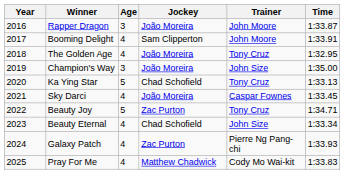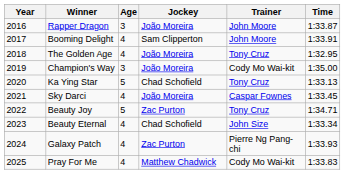 <table class="wikitable sortable" style="font-size:90%">
 <tr>
 <th style="width:60px">Year<br></th>
 <th style="width:110px">Winner<br></th>
 <th>Age<br></th>
 <th style="width:135px">Jockey<br></th>
 <th style="width:120px">Trainer<br></th>
 <th>Time<br></th>
 </tr>
 <tr>
 <td>2016</td>
 <td><a href='#'>Rapper Dragon</a></td>
 <td>3</td>
 <td><a href='#'>João Moreira</a></td>
 <td><a href='#'>John Moore</a></td>
 <td>1:33.87</td>
 </tr>
 <tr>
 <td>2017</td>
 <td>Booming Delight</td>
 <td>4</td>
 <td>Sam Clipperton</td>
 <td><a href='#'>John Moore</a></td>
 <td>1:33.91</td>
 </tr>
 <tr>
 <td>2018</td>
 <td>The Golden Age</td>
 <td>4</td>
 <td><a href='#'>João Moreira</a></td>
 <td><a href='#'>Tony Cruz</a></td>
 <td>1:32.95</td>
 </tr>
 <tr>
 <td>2019</td>
 <td>Champion's Way</td>
 <td>3</td>
 <td><a href='#'>João Moreira</a></td>
-<td><a href='#'>John Size</a></td>
+<td>Cody Mo Wai-kit</td>
 <td>1:35.00</td>
 </tr>
 <tr>
 <td>2020</td>
 <td>Ka Ying Star</td>
 <td>5</td>
 <td>Chad Schofield</td>
 <td><a href='#'>Tony Cruz</a></td>
 <td>1:33.13</td>
 </tr>
 <tr>
 <td>2021</td>
 <td>Sky Darci</td>
 <td>4</td>
 <td><a href='#'>João Moreira</a></td>
 <td><a href='#'>Caspar Fownes</a></td>
 <td>1:33.45</td>
 </tr>
 <tr>
 <td>2022</td>
 <td>Beauty Joy</td>
 <td>5</td>
 <td><a href='#'>Zac Purton</a></td>
 <td><a href='#'>Tony Cruz</a></td>
 <td>1:34.71</td>
 </tr>
 <tr>
 <td>2023</td>
 <td>Beauty Eternal</td>
 <td>4</td>
 <td>Chad Schofield</td>
 <td><a href='#'>John Size</a></td>
 <td>1:33.34</td>
 </tr>
 <tr>
 <td>2024</td>
 <td>Galaxy Patch</td>
 <td>4</td>
 <td><a href='#'>Zac Purton</a></td>
 <td>Pierre Ng Pang-chi</td>
 <td>1:33.93</td>
 </tr>
 <tr>
 <td>2025</td>
 <td>Pray For Me</td>
 <td>4</td>
 <td><a href='#'>Matthew Chadwick</a></td>
 <td>Cody Mo Wai-kit</td>
 <td>1:33.83</td>
 </tr>
 </table>
